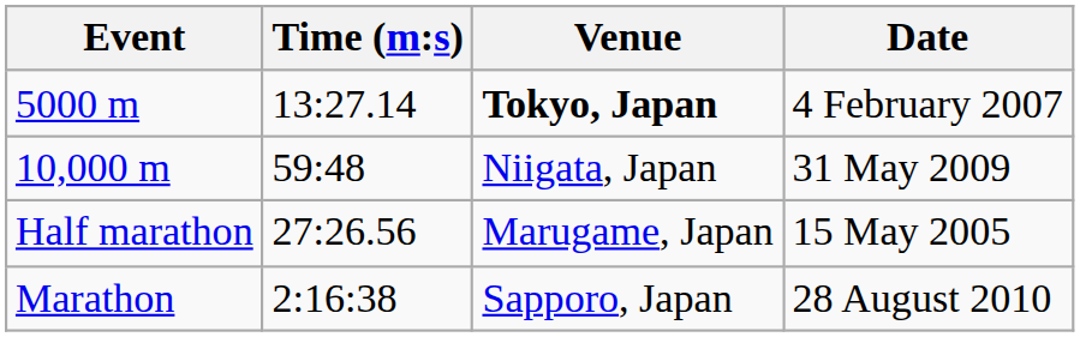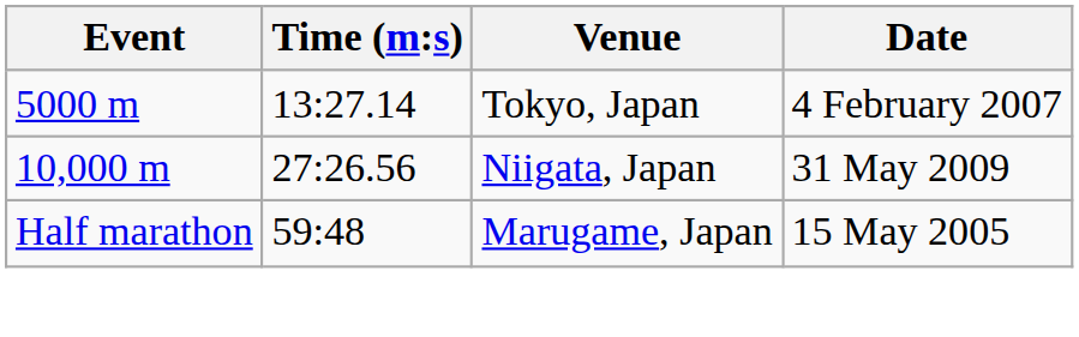 <table class="wikitable">
 <tr>
 <th>Event</th>
 <th>Time (<a href='#'>m</a>:<a href='#'>s</a>)</th>
 <th>Venue</th>
 <th>Date</th>
 </tr>
 <tr>
 <td><a href='#'>5000 m</a></td>
 <td>13:27.14</td>
-<td><strong>Tokyo, Japan</strong></td>
+<td>Tokyo, Japan</td>
 <td>4 February 2007</td>
 </tr>
 <tr>
 <td><a href='#'>10,000 m</a></td>
-<td>59:48</td>
+<td>27:26.56</td>
 <td><a href='#'>Niigata</a>, Japan</td>
 <td>31 May 2009</td>
 </tr>
 <tr>
 <td><a href='#'>Half marathon</a></td>
-<td>27:26.56</td>
+<td>59:48</td>
 <td><a href='#'>Marugame</a>, Japan</td>
 <td>15 May 2005</td>
 </tr>
-<tr>
-<td><a href='#'>Marathon</a></td>
-<td>2:16:38</td>
-<td><a href='#'>Sapporo</a>, Japan</td>
-<td>28 August 2010</td>
-</tr>
 </table>
